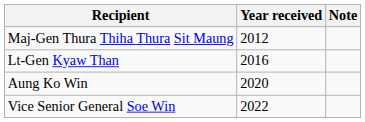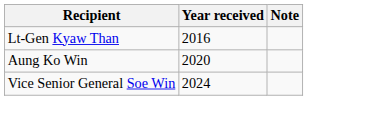 <table class="wikitable">
 <tr>
 <th>Recipient</th>
 <th>Year received</th>
 <th>Note</th>
-</tr>
-<tr>
-<td>Maj-Gen Thura <a href='#'>Thiha Thura</a> <a href='#'>Sit Maung</a></td>
-<td>2012</td>
-<td></td>
 </tr>
 <tr>
 <td>Lt-Gen <a href='#'>Kyaw Than</a></td>
 <td>2016</td>
 <td></td>
 </tr>
 <tr>
 <td>Aung Ko Win</td>
 <td>2020</td>
 <td></td>
 </tr>
 <tr>
 <td>Vice Senior General <a href='#'>Soe Win</a></td>
-<td>2022</td>
+<td>2024</td>
 <td></td>
 </tr>
 </table>
